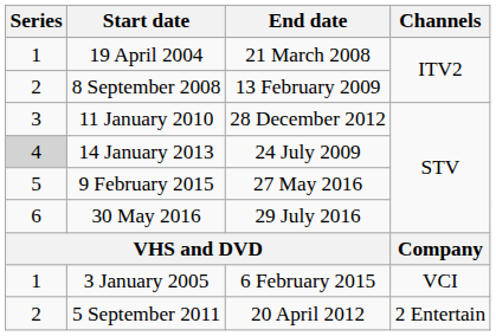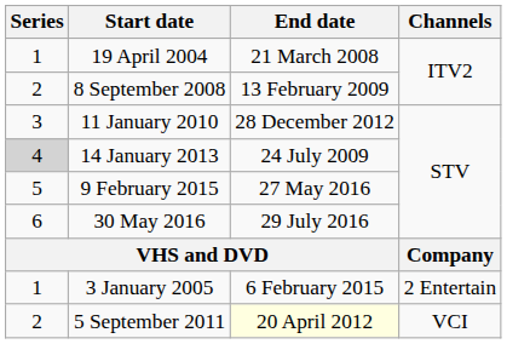 <table class="wikitable" style="text-align:center;">
 <tr>
 <th>Series</th>
 <th>Start date</th>
 <th>End date</th>
 <th>Channels</th>
 </tr>
 <tr>
 <td>1</td>
 <td>19 April 2004</td>
 <td>21 March 2008</td>
 <td rowspan="2">ITV2</td>
 </tr>
 <tr>
 <td>2</td>
 <td>8 September 2008</td>
 <td>13 February 2009</td>
 </tr>
 <tr>
 <td>3</td>
 <td>11 January 2010</td>
 <td>28 December 2012</td>
 <td rowspan="4">STV</td>
 </tr>
 <tr>
 <td style="background: lightgrey;">4</td>
 <td>14 January 2013</td>
 <td>24 July 2009</td>
 </tr>
 <tr>
 <td>5</td>
 <td>9 February 2015</td>
 <td>27 May 2016</td>
 </tr>
 <tr>
 <td>6</td>
 <td>30 May 2016</td>
 <td>29 July 2016</td>
 </tr>
 <tr>
 <th colspan="3">VHS and DVD</th>
 <th>Company</th>
 </tr>
 <tr>
 <td>1</td>
 <td>3 January 2005</td>
 <td>6 February 2015</td>
-<td>VCI</td>
+<td>2 Entertain</td>
 </tr>
 <tr>
 <td>2</td>
 <td>5 September 2011</td>
-<td>20 April 2012</td>
-<td>2 Entertain</td>
+<td style="background: lightyellow;">20 April 2012</td>
+<td>VCI</td>
 </tr>
 </table>
